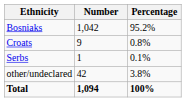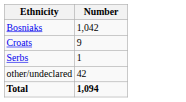 <table class="wikitable">
 <tr>
 <th width="100px">Ethnicity</th>
 <th width="80px">Number</th>
-<th width="80px">Percentage</th>
 </tr>
 <tr>
 <td><a href='#'>Bosniaks</a></td>
 <td>1,042</td>
-<td>95.2%</td>
 </tr>
 <tr>
 <td><a href='#'>Croats</a></td>
 <td>9</td>
-<td>0.8%</td>
 </tr>
 <tr>
 <td><a href='#'>Serbs</a></td>
 <td>1</td>
-<td>0.1%</td>
 </tr>
 <tr>
 <td>other/undeclared</td>
 <td>42</td>
-<td>3.8%</td>
 </tr>
 <tr>
 <td><strong>Total</strong></td>
 <td><strong>1,094</strong></td>
-<td><strong>100%</strong></td>
 </tr>
 </table>
